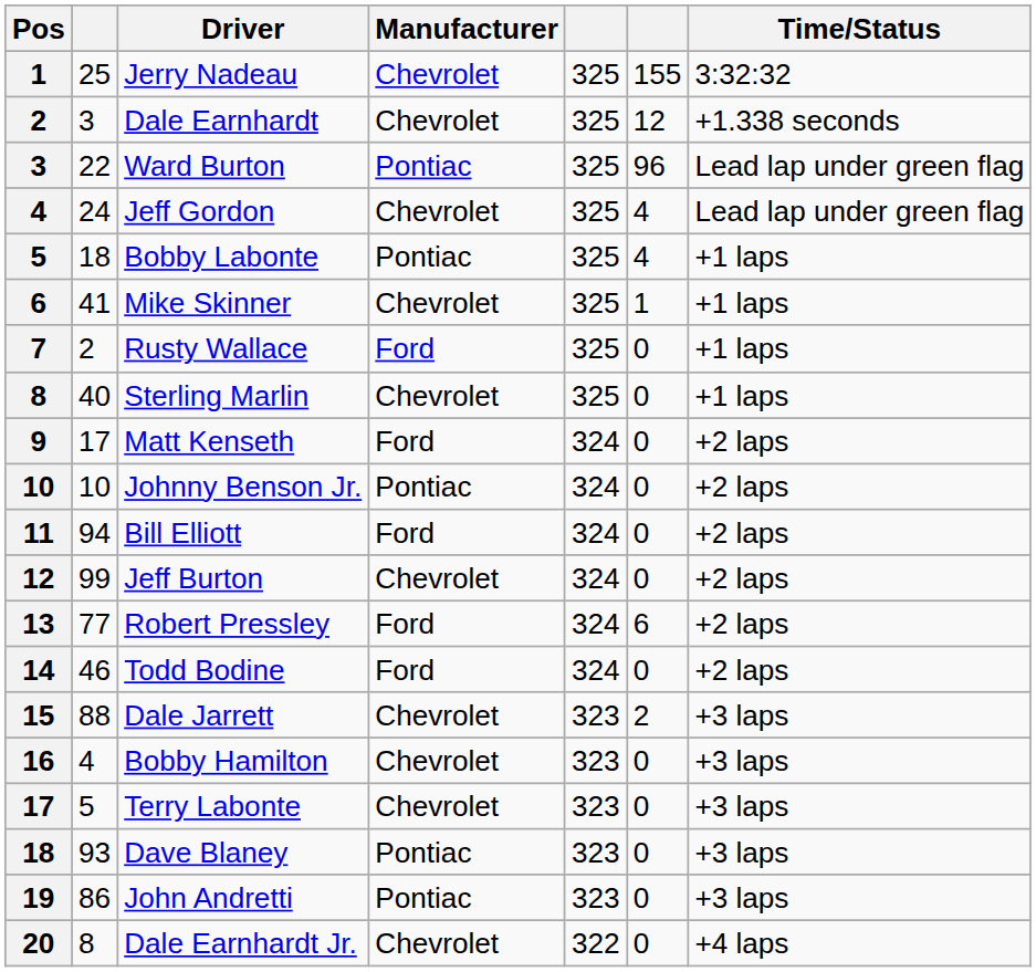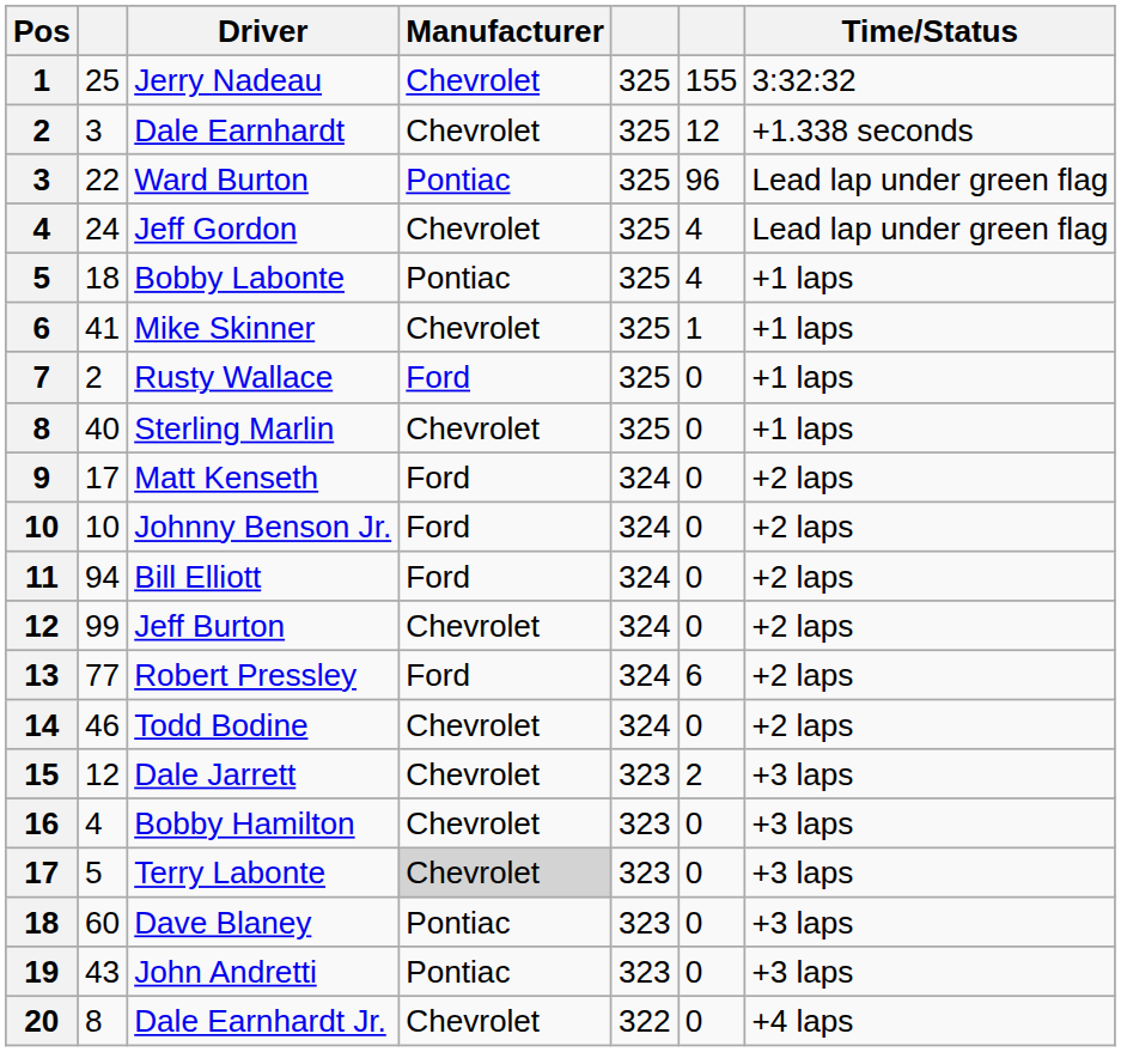 <table class="wikitable" style="font-size:95%;">
 <tr>
 <th>Pos</th>
 <th></th>
 <th>Driver</th>
 <th>Manufacturer</th>
 <th></th>
 <th></th>
 <th>Time/Status</th>
 </tr>
 <tr>
 <th>1</th>
 <td>25</td>
 <td><a href='#'>Jerry Nadeau</a></td>
 <td><a href='#'>Chevrolet</a></td>
 <td>325</td>
 <td>155</td>
 <td>3:32:32</td>
 </tr>
 <tr>
 <th>2</th>
 <td>3</td>
 <td><a href='#'>Dale Earnhardt</a></td>
 <td>Chevrolet</td>
 <td>325</td>
 <td>12</td>
 <td>+1.338 seconds</td>
 </tr>
 <tr>
 <th>3</th>
 <td>22</td>
 <td><a href='#'>Ward Burton</a></td>
 <td><a href='#'>Pontiac</a></td>
 <td>325</td>
 <td>96</td>
 <td>Lead lap under green flag</td>
 </tr>
 <tr>
 <th>4</th>
 <td>24</td>
 <td><a href='#'>Jeff Gordon</a></td>
 <td>Chevrolet</td>
 <td>325</td>
 <td>4</td>
 <td>Lead lap under green flag</td>
 </tr>
 <tr>
 <th>5</th>
 <td>18</td>
 <td><a href='#'>Bobby Labonte</a></td>
 <td>Pontiac</td>
 <td>325</td>
 <td>4</td>
 <td>+1 laps</td>
 </tr>
 <tr>
 <th>6</th>
 <td>41</td>
 <td><a href='#'>Mike Skinner</a></td>
 <td>Chevrolet</td>
 <td>325</td>
 <td>1</td>
 <td>+1 laps</td>
 </tr>
 <tr>
 <th>7</th>
 <td>2</td>
 <td><a href='#'>Rusty Wallace</a></td>
 <td><a href='#'>Ford</a></td>
 <td>325</td>
 <td>0</td>
 <td>+1 laps</td>
 </tr>
 <tr>
 <th>8</th>
 <td>40</td>
 <td><a href='#'>Sterling Marlin</a></td>
 <td>Chevrolet</td>
 <td>325</td>
 <td>0</td>
 <td>+1 laps</td>
 </tr>
 <tr>
 <th>9</th>
 <td>17</td>
 <td><a href='#'>Matt Kenseth</a></td>
 <td>Ford</td>
 <td>324</td>
 <td>0</td>
 <td>+2 laps</td>
 </tr>
 <tr>
 <th>10</th>
 <td>10</td>
 <td><a href='#'>Johnny Benson Jr.</a></td>
-<td>Pontiac</td>
+<td>Ford</td>
 <td>324</td>
 <td>0</td>
 <td>+2 laps</td>
 </tr>
 <tr>
 <th>11</th>
 <td>94</td>
 <td><a href='#'>Bill Elliott</a></td>
 <td>Ford</td>
 <td>324</td>
 <td>0</td>
 <td>+2 laps</td>
 </tr>
 <tr>
 <th>12</th>
 <td>99</td>
 <td><a href='#'>Jeff Burton</a></td>
 <td>Chevrolet</td>
 <td>324</td>
 <td>0</td>
 <td>+2 laps</td>
 </tr>
 <tr>
 <th>13</th>
 <td>77</td>
 <td><a href='#'>Robert Pressley</a></td>
 <td>Ford</td>
 <td>324</td>
 <td>6</td>
 <td>+2 laps</td>
 </tr>
 <tr>
 <th>14</th>
 <td>46</td>
 <td><a href='#'>Todd Bodine</a></td>
-<td>Ford</td>
+<td>Chevrolet</td>
 <td>324</td>
 <td>0</td>
 <td>+2 laps</td>
 </tr>
 <tr>
 <th>15</th>
-<td>88</td>
+<td>12</td>
 <td><a href='#'>Dale Jarrett</a></td>
 <td>Chevrolet</td>
 <td>323</td>
 <td>2</td>
 <td>+3 laps</td>
 </tr>
 <tr>
 <th>16</th>
 <td>4</td>
 <td><a href='#'>Bobby Hamilton</a></td>
 <td>Chevrolet</td>
 <td>323</td>
 <td>0</td>
 <td>+3 laps</td>
 </tr>
 <tr>
 <th>17</th>
 <td>5</td>
 <td><a href='#'>Terry Labonte</a></td>
-<td>Chevrolet</td>
+<td style="background: lightgrey;">Chevrolet</td>
 <td>323</td>
 <td>0</td>
 <td>+3 laps</td>
 </tr>
 <tr>
 <th>18</th>
-<td>93</td>
+<td>60</td>
 <td><a href='#'>Dave Blaney</a></td>
 <td>Pontiac</td>
 <td>323</td>
 <td>0</td>
 <td>+3 laps</td>
 </tr>
 <tr>
 <th>19</th>
-<td>86</td>
+<td>43</td>
 <td><a href='#'>John Andretti</a></td>
 <td>Pontiac</td>
 <td>323</td>
 <td>0</td>
 <td>+3 laps</td>
 </tr>
 <tr>
 <th>20</th>
 <td>8</td>
 <td><a href='#'>Dale Earnhardt Jr.</a></td>
 <td>Chevrolet</td>
 <td>322</td>
 <td>0</td>
 <td>+4 laps</td>
 </tr>
 </table>
